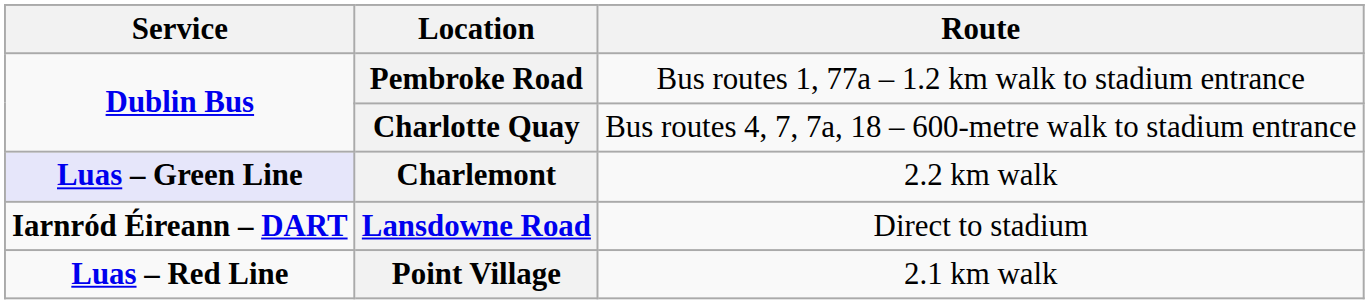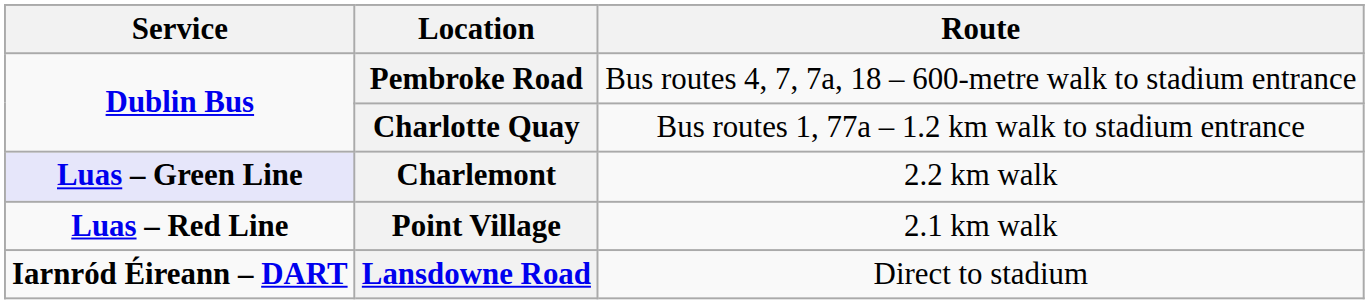 <table class="wikitable" style="text-align: center;font-size:100%;">
 <tr>
 <th>Service</th>
 <th>Location</th>
 <th>Route</th>
 </tr>
 <tr>
 <td rowspan=2><strong><a href='#'>Dublin Bus</a></strong></td>
 <th><strong>Pembroke Road</strong></th>
-<td>Bus routes 1, 77a – 1.2 km walk to stadium entrance</td>
+<td>Bus routes 4, 7, 7a, 18 –  600-metre walk to stadium entrance</td>
 </tr>
 <tr>
 <th><strong>Charlotte Quay</strong></th>
-<td>Bus routes 4, 7, 7a, 18 –  600-metre walk to stadium entrance</td>
+<td>Bus routes 1, 77a – 1.2 km walk to stadium entrance</td>
 </tr>
 <tr>
 <td rowspan=1 style="background: lavender;"><strong><a href='#'>Luas</a> – Green Line</strong></td>
 <th><strong>Charlemont</strong></th>
 <td>2.2 km walk</td>
 </tr>
 <tr>
+<td rowspan=1><strong><a href='#'>Luas</a> – Red Line</strong></td>
+<th><strong>Point Village</strong></th>
+<td>2.1 km walk</td>
+</tr>
+<tr>
 <td><strong>Iarnród Éireann – <a href='#'>DART</a></strong></td>
 <th><strong><a href='#'>Lansdowne Road</a></strong></th>
 <td>Direct to stadium</td>
 </tr>
-<tr>
-<td rowspan=1><strong><a href='#'>Luas</a> – Red Line</strong></td>
-<th><strong>Point Village</strong></th>
-<td>2.1 km walk</td>
-</tr>
 </table>
